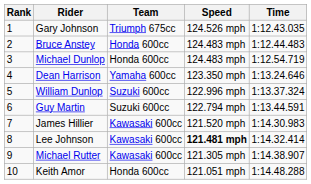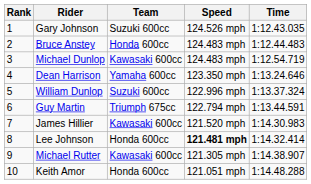 <table class="wikitable" style="font-size: 95%;">
 <tr style="background:#efefef;">
 <th>Rank</th>
 <th>Rider</th>
 <th>Team</th>
 <th>Speed</th>
 <th>Time</th>
 </tr>
 <tr>
 <td>1</td>
 <td> Gary Johnson</td>
-<td><a href='#'>Triumph</a> 675cc</td>
+<td>Suzuki 600cc</td>
 <td>124.526 mph</td>
 <td>1:12.43.035</td>
 </tr>
 <tr>
 <td>2</td>
 <td> <a href='#'>Bruce Anstey</a></td>
 <td><a href='#'>Honda</a> 600cc</td>
 <td>124.483 mph</td>
 <td>1:12.44.483</td>
 </tr>
 <tr>
 <td>3</td>
 <td> <a href='#'>Michael Dunlop</a></td>
-<td>Honda 600cc</td>
+<td><a href='#'>Kawasaki</a> 600cc</td>
 <td>124.483 mph</td>
 <td>1:12.54.719</td>
 </tr>
 <tr>
 <td>4</td>
 <td> <a href='#'>Dean Harrison</a></td>
 <td><a href='#'>Yamaha</a> 600cc</td>
 <td>123.350 mph</td>
 <td>1:13.24.646</td>
 </tr>
 <tr>
 <td>5</td>
 <td> <a href='#'>William Dunlop</a></td>
 <td><a href='#'>Suzuki</a> 600cc</td>
 <td>122.996 mph</td>
 <td>1:13.37.324</td>
 </tr>
 <tr>
 <td>6</td>
 <td> <a href='#'>Guy Martin</a></td>
-<td>Suzuki 600cc</td>
+<td><a href='#'>Triumph</a> 675cc</td>
 <td>122.794 mph</td>
 <td>1:13.44.591</td>
 </tr>
 <tr>
 <td>7</td>
 <td> James Hillier</td>
 <td><a href='#'>Kawasaki</a> 600cc</td>
 <td>121.520 mph</td>
 <td>1:14.30.983</td>
 </tr>
 <tr>
 <td>8</td>
 <td> Lee Johnson</td>
-<td><a href='#'>Kawasaki</a> 600cc</td>
+<td>Honda 600cc</td>
 <td><strong>121.481 mph</strong></td>
 <td>1:14.32.414</td>
 </tr>
 <tr>
 <td>9</td>
 <td> <a href='#'>Michael Rutter</a></td>
 <td><a href='#'>Kawasaki</a> 600cc</td>
 <td>121.305 mph</td>
 <td>1:14.38.907</td>
 </tr>
 <tr>
 <td>10</td>
 <td> Keith Amor</td>
 <td>Honda 600cc</td>
 <td>121.051 mph</td>
 <td>1:14.48.288</td>
 </tr>
 </table>
